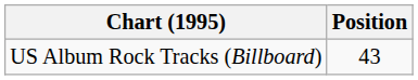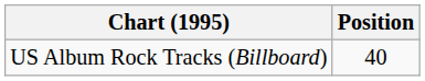 <table class="wikitable">
 <tr>
 <th>Chart (1995)</th>
 <th>Position</th>
 </tr>
 <tr>
 <td>US Album Rock Tracks (<em>Billboard</em>)</td>
-<td align="center">43</td>
+<td align="center">40</td>
 </tr>
 </table>
